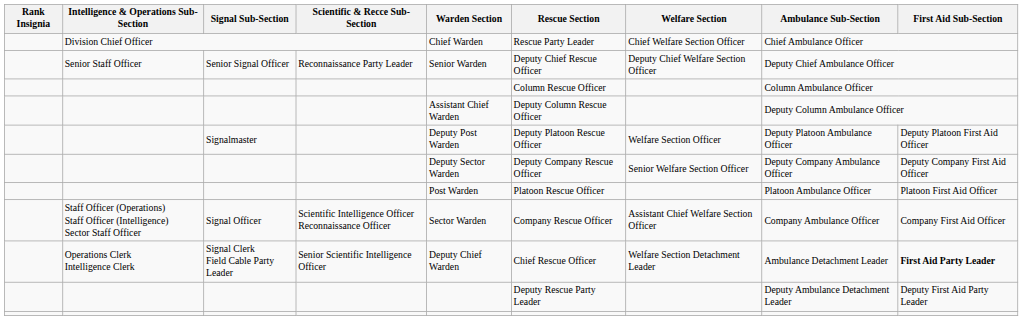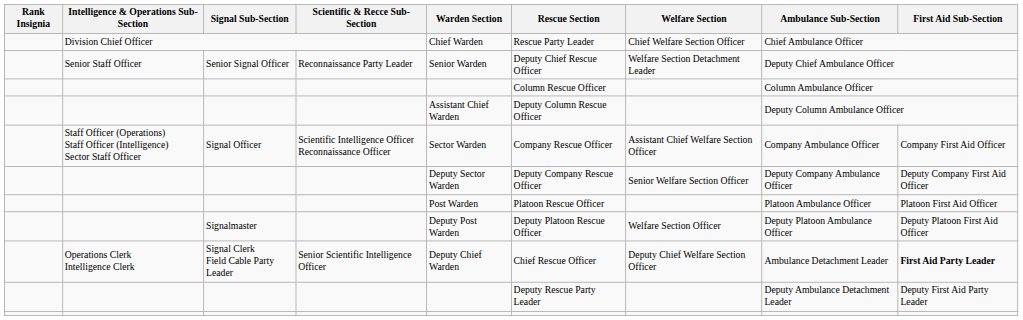 <table class="wikitable" style="font-size:75%">
 <tr>
 <th>Rank Insignia</th>
 <th>Intelligence & Operations Sub-Section</th>
 <th>Signal Sub-Section</th>
 <th>Scientific & Recce Sub-Section</th>
 <th>Warden Section</th>
 <th>Rescue Section</th>
 <th>Welfare Section</th>
 <th>Ambulance Sub-Section</th>
 <th>First Aid Sub-Section</th>
 </tr>
 <tr ---->
 <td></td>
 <td colspan=3>Division Chief Officer</td>
 <td>Chief Warden</td>
 <td>Rescue Party Leader</td>
 <td>Chief Welfare Section Officer</td>
 <td colspan=2>Chief Ambulance Officer</td>
 </tr>
 <tr ---->
 <td></td>
 <td>Senior Staff Officer</td>
 <td>Senior Signal Officer</td>
 <td>Reconnaissance Party Leader</td>
 <td>Senior Warden</td>
 <td>Deputy Chief Rescue Officer</td>
-<td>Deputy Chief Welfare Section Officer</td>
+<td>Welfare Section Detachment Leader</td>
 <td colspan=2>Deputy Chief Ambulance Officer</td>
 </tr>
 <tr ---->
 <td></td>
 <td></td>
 <td></td>
 <td></td>
 <td></td>
 <td>Column Rescue Officer</td>
 <td></td>
 <td colspan=2>Column Ambulance Officer</td>
 </tr>
 <tr ---->
 <td></td>
 <td></td>
 <td></td>
 <td></td>
 <td>Assistant Chief Warden</td>
 <td>Deputy Column Rescue Officer</td>
 <td></td>
 <td colspan=2>Deputy Column Ambulance Officer</td>
 </tr>
 <tr ---->
 <td></td>
-<td></td>
-<td>Signalmaster</td>
-<td></td>
-<td>Deputy Post Warden</td>
-<td>Deputy Platoon Rescue Officer</td>
-<td>Welfare Section Officer</td>
-<td>Deputy Platoon Ambulance Officer</td>
-<td>Deputy Platoon First Aid Officer</td>
+<td>Staff Officer (Operations)<br>Staff Officer (Intelligence)<br>Sector Staff Officer</td>
+<td>Signal Officer</td>
+<td>Scientific Intelligence Officer<br>Reconnaissance Officer</td>
+<td>Sector Warden</td>
+<td>Company Rescue Officer</td>
+<td>Assistant Chief Welfare Section Officer</td>
+<td>Company Ambulance Officer</td>
+<td>Company First Aid Officer</td>
 </tr>
 <tr ---->
 <td></td>
 <td></td>
 <td></td>
 <td></td>
 <td>Deputy Sector Warden</td>
 <td>Deputy Company Rescue Officer</td>
 <td>Senior Welfare Section Officer</td>
 <td>Deputy Company Ambulance Officer</td>
 <td>Deputy Company First Aid Officer</td>
 </tr>
 <tr ---->
 <td></td>
 <td></td>
 <td></td>
 <td></td>
 <td>Post Warden</td>
 <td>Platoon Rescue Officer</td>
 <td></td>
 <td>Platoon Ambulance Officer</td>
 <td>Platoon First Aid Officer</td>
 </tr>
 <tr ---->
 <td></td>
-<td>Staff Officer (Operations)<br>Staff Officer (Intelligence)<br>Sector Staff Officer</td>
-<td>Signal Officer</td>
-<td>Scientific Intelligence Officer<br>Reconnaissance Officer</td>
-<td>Sector Warden</td>
-<td>Company Rescue Officer</td>
-<td>Assistant Chief Welfare Section Officer</td>
-<td>Company Ambulance Officer</td>
-<td>Company First Aid Officer</td>
+<td></td>
+<td>Signalmaster</td>
+<td></td>
+<td>Deputy Post Warden</td>
+<td>Deputy Platoon Rescue Officer</td>
+<td>Welfare Section Officer</td>
+<td>Deputy Platoon Ambulance Officer</td>
+<td>Deputy Platoon First Aid Officer</td>
 </tr>
 <tr ---->
 <td></td>
 <td>Operations Clerk<br>Intelligence Clerk</td>
 <td>Signal Clerk<br>Field Cable Party Leader</td>
 <td>Senior Scientific Intelligence Officer</td>
 <td>Deputy Chief Warden</td>
 <td>Chief Rescue Officer</td>
-<td>Welfare Section Detachment Leader</td>
+<td>Deputy Chief Welfare Section Officer</td>
 <td>Ambulance Detachment Leader</td>
 <td><strong>First Aid Party Leader</strong></td>
 </tr>
 <tr ---->
 <td></td>
 <td></td>
 <td></td>
 <td></td>
 <td></td>
 <td>Deputy Rescue Party Leader</td>
 <td></td>
 <td>Deputy Ambulance Detachment Leader</td>
 <td>Deputy First Aid Party Leader</td>
 </tr>
 <tr ---->
 <td></td>
 <td></td>
 <td></td>
 <td></td>
 <td></td>
 <td></td>
 <td></td>
 <td></td>
 <td></td>
 </tr>
 </table>
